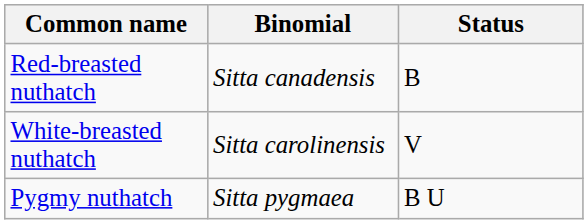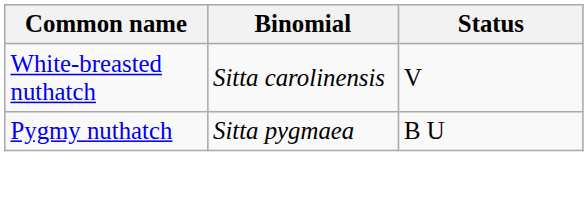 <table width=60% class="wikitable">
 <tr>
 <th width=35%>Common name</th>
 <th width=33%>Binomial</th>
 <th width=32%>Status</th>
-</tr>
-<tr>
-<td><a href='#'>Red-breasted nuthatch</a></td>
-<td><em>Sitta canadensis</em></td>
-<td>B</td>
 </tr>
 <tr>
 <td><a href='#'>White-breasted nuthatch</a></td>
 <td><em>Sitta carolinensis</em></td>
 <td>V</td>
 </tr>
 <tr>
 <td><a href='#'>Pygmy nuthatch</a></td>
 <td><em>Sitta pygmaea</em></td>
 <td>B U</td>
 </tr>
 </table>
